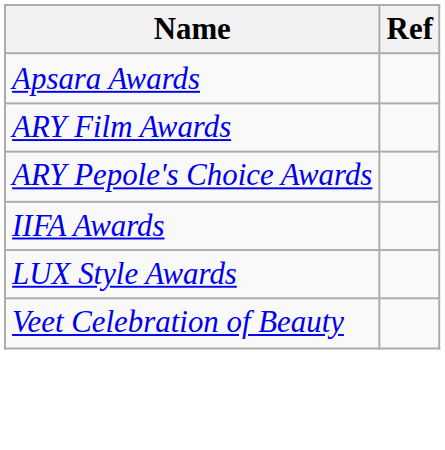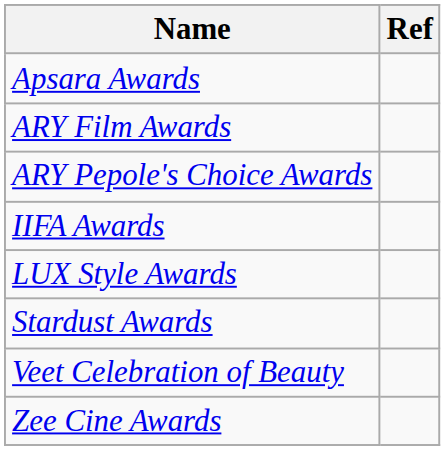 <table class="wikitable sortable">
 <tr>
 <th>Name</th>
 <th>Ref</th>
 </tr>
 <tr>
 <td><em><a href='#'>Apsara Awards</a></em></td>
 <td></td>
 </tr>
 <tr>
 <td><em><a href='#'>ARY Film Awards</a></em></td>
 <td></td>
 </tr>
 <tr>
 <td><em><a href='#'>ARY Pepole's Choice Awards</a></em></td>
 <td></td>
 </tr>
 <tr>
 <td><em><a href='#'>IIFA Awards</a></em></td>
 <td></td>
 </tr>
 <tr>
 <td><em><a href='#'>LUX Style Awards</a></em></td>
 <td></td>
 </tr>
 <tr>
+<td><em><a href='#'>Stardust Awards</a></em></td>
+<td></td>
+</tr>
+<tr>
 <td><em><a href='#'>Veet Celebration of Beauty</a></em></td>
 <td></td>
 </tr>
+<tr>
+<td><em><a href='#'>Zee Cine Awards</a></em></td>
+<td></td>
+</tr>
 </table>
